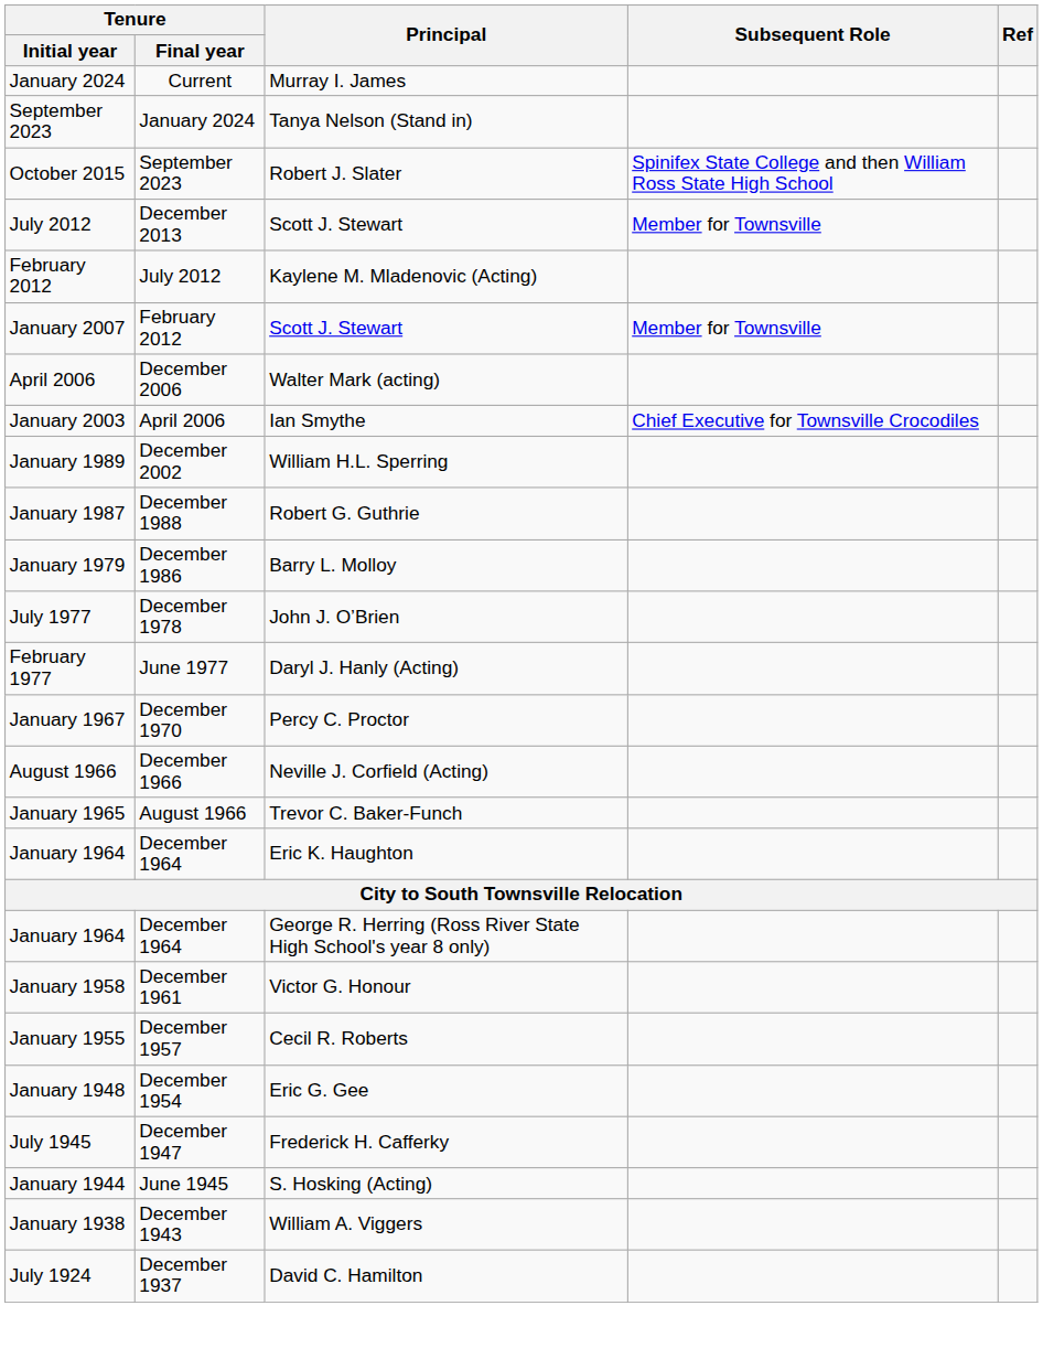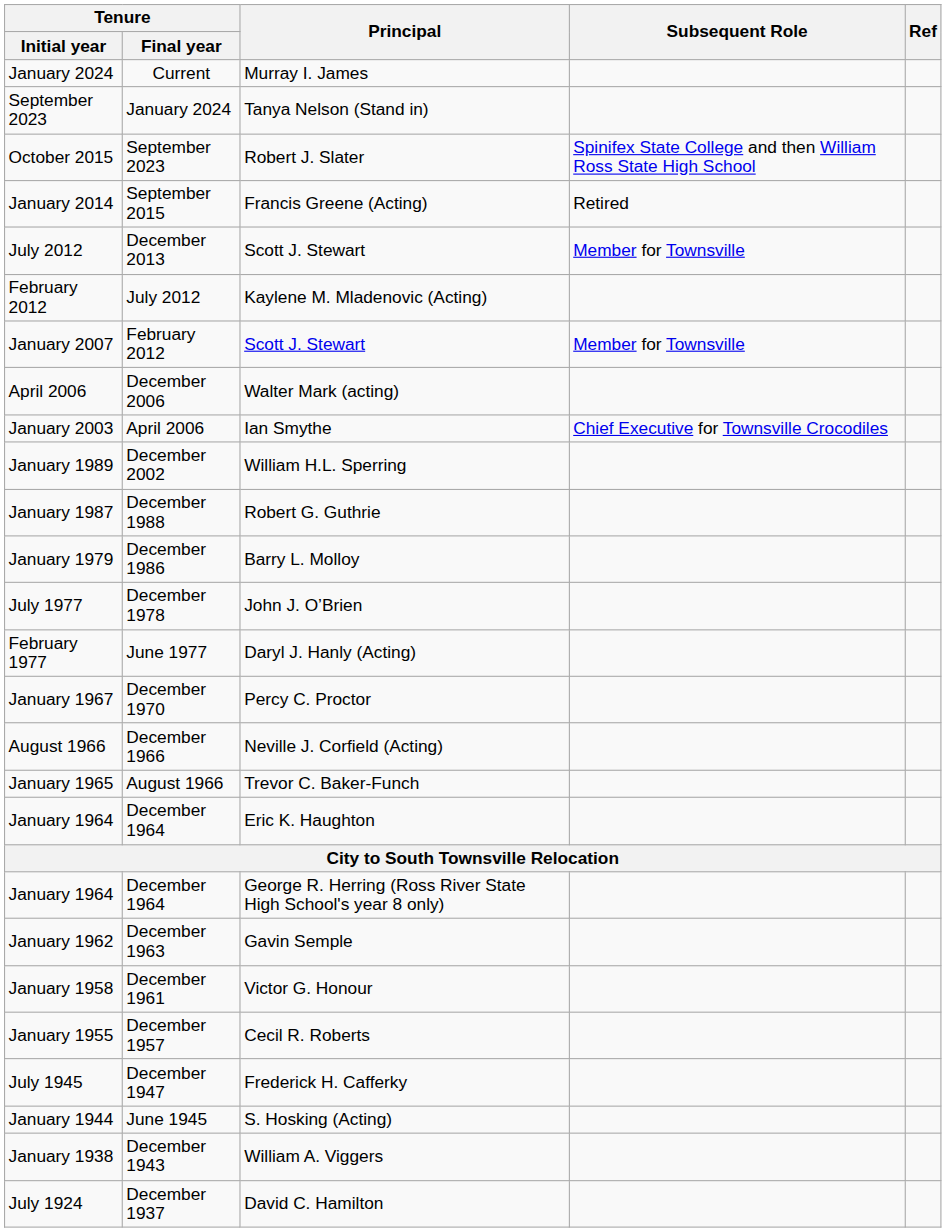 <table class="wikitable sortable">
 <tr>
 <th colspan=2>Tenure</th>
 <th rowspan=2>Principal</th>
 <th rowspan=2>Subsequent Role</th>
 <th rowspan=2>Ref</th>
 </tr>
 <tr>
 <th>Initial year</th>
 <th>Final year</th>
 </tr>
 <tr>
 <td class=nowrap>January 2024</td>
 <td style="text-align:center">Current</td>
 <td class=nowrap>Murray I. James</td>
 <td></td>
 <td></td>
 </tr>
 <tr>
 <td class=nowrap>September 2023</td>
 <td class=nowrap>January 2024</td>
 <td class=nowrap>Tanya Nelson (Stand in)</td>
 <td></td>
 </tr>
 <tr>
 <td class=nowrap>October 2015</td>
 <td class=nowrap>September 2023</td>
 <td>Robert J. Slater</td>
 <td><a href='#'>Spinifex State College</a> and then <a href='#'>William Ross State High School</a></td>
+<td></td>
+</tr>
+<tr>
+<td class=nowrap>January 2014</td>
+<td class=nowrap>September 2015</td>
+<td class=nowrap>Francis Greene (Acting)</td>
+<td>Retired</td>
 <td></td>
 </tr>
 <tr>
 <td class=nowrap>July 2012</td>
 <td class=nowrap>December 2013</td>
 <td class=nowrap>Scott J. Stewart</td>
 <td><a href='#'>Member</a> for <a href='#'>Townsville</a></td>
 <td></td>
 </tr>
 <tr>
 <td class=nowrap>February 2012</td>
 <td class=nowrap>July 2012</td>
 <td class=nowrap>Kaylene M. Mladenovic (Acting)</td>
 <td></td>
 <td></td>
 </tr>
 <tr>
 <td class=nowrap>January 2007</td>
 <td class=nowrap>February 2012</td>
 <td class=nowrap><a href='#'>Scott J. Stewart</a></td>
 <td><a href='#'>Member</a> for <a href='#'>Townsville</a></td>
 <td></td>
 </tr>
 <tr>
 <td class=nowrap>April 2006</td>
 <td class=nowrap>December 2006</td>
 <td class=nowrap>Walter Mark (acting)</td>
 <td></td>
 <td></td>
 </tr>
 <tr>
 <td class=nowrap>January 2003</td>
 <td class=nowrap>April 2006</td>
 <td class=nowrap>Ian Smythe</td>
 <td><a href='#'>Chief Executive</a> for <a href='#'>Townsville Crocodiles</a></td>
 <td></td>
 </tr>
 <tr>
 <td class=nowrap>January 1989</td>
 <td class=nowrap>December 2002</td>
 <td class=nowrap>William H.L. Sperring</td>
 <td></td>
 <td></td>
 </tr>
 <tr>
 <td class=nowrap>January 1987</td>
 <td class=nowrap>December 1988</td>
 <td class=nowrap>Robert G. Guthrie</td>
 <td></td>
 <td></td>
 </tr>
 <tr>
 <td class=nowrap>January 1979</td>
 <td class=nowrap>December 1986</td>
 <td class=nowrap>Barry L. Molloy</td>
 <td></td>
 <td></td>
 </tr>
 <tr>
 <td class=nowrap>July 1977</td>
 <td class=nowrap>December 1978</td>
 <td class=nowrap>John J. O’Brien</td>
 <td></td>
 <td></td>
 </tr>
 <tr>
 <td class=nowrap>February 1977</td>
 <td class=nowrap>June 1977</td>
 <td class=nowrap>Daryl J. Hanly (Acting)</td>
 <td></td>
 <td></td>
 </tr>
 <tr>
 <td class=nowrap>January 1967</td>
 <td class=nowrap>December 1970</td>
 <td class=nowrap>Percy C. Proctor</td>
 <td></td>
 <td></td>
 </tr>
 <tr>
 <td class=nowrap>August 1966</td>
 <td class=nowrap>December 1966</td>
 <td class=nowrap>Neville J. Corfield (Acting)</td>
 <td></td>
 <td></td>
 </tr>
 <tr>
 <td class=nowrap>January 1965</td>
 <td class=nowrap>August 1966</td>
 <td class=nowrap>Trevor C. Baker-Funch</td>
 <td></td>
 <td></td>
 </tr>
 <tr>
 <td class=nowrap>January 1964</td>
 <td class=nowrap>December 1964</td>
 <td class=nowrap>Eric K. Haughton</td>
 <td></td>
 <td></td>
 </tr>
 <tr>
 <th colspan=5>City to South Townsville Relocation</th>
 </tr>
 <tr>
 <td class=nowrap>January 1964</td>
 <td class=nowrap>December 1964</td>
 <td>George R. Herring (Ross River State High School's year 8 only)</td>
 <td></td>
 <td></td>
 </tr>
 <tr>
+<td class=nowrap>January 1962</td>
+<td class=nowrap>December 1963</td>
+<td class=nowrap>Gavin Semple</td>
+<td></td>
+<td></td>
+</tr>
+<tr>
 <td class=nowrap>January 1958</td>
 <td class=nowrap>December 1961</td>
 <td class=nowrap>Victor G. Honour</td>
 <td></td>
 <td></td>
 </tr>
 <tr>
 <td class=nowrap>January 1955</td>
 <td class=nowrap>December 1957</td>
 <td class=nowrap>Cecil R. Roberts</td>
-<td></td>
-<td></td>
-</tr>
-<tr>
-<td class=nowrap>January 1948</td>
-<td class=nowrap>December 1954</td>
-<td class=nowrap>Eric G. Gee</td>
 <td></td>
 <td></td>
 </tr>
 <tr>
 <td class=nowrap>July 1945</td>
 <td class=nowrap>December 1947</td>
 <td class=nowrap>Frederick H. Cafferky</td>
 <td></td>
 <td></td>
 </tr>
 <tr>
 <td class=nowrap>January 1944</td>
 <td class=nowrap>June 1945</td>
 <td class=nowrap>S. Hosking (Acting)</td>
 <td></td>
 <td></td>
 </tr>
 <tr>
 <td class=nowrap>January 1938</td>
 <td class=nowrap>December 1943</td>
 <td class=nowrap>William A. Viggers</td>
 <td></td>
 <td></td>
 </tr>
 <tr>
 <td class=nowrap>July 1924</td>
 <td class=nowrap>December 1937</td>
 <td class=nowrap>David C. Hamilton</td>
 <td></td>
 <td></td>
 </tr>
 </table>
